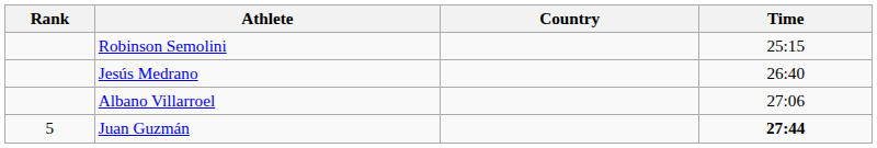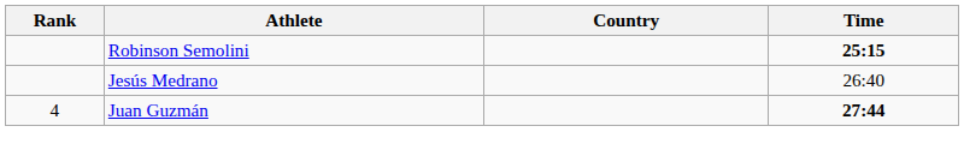 <table class="wikitable sortable" style=" text-align:center; font-size:95%;" width="50%">
 <tr>
 </tr>
 <tr>
 <th width=5%>Rank</th>
 <th width=20%>Athlete</th>
 <th width=15%>Country</th>
 <th width=10%>Time</th>
 </tr>
 <tr>
 <td align=center></td>
 <td align=left><a href='#'>Robinson Semolini</a></td>
 <td align=left></td>
-<td>25:15</td>
+<td><strong>25:15</strong></td>
 </tr>
 <tr>
 <td align=center></td>
 <td align=left><a href='#'>Jesús Medrano</a></td>
 <td align=left></td>
 <td>26:40</td>
 </tr>
 <tr>
-<td align=center></td>
-<td align=left><a href='#'>Albano Villarroel</a></td>
-<td align=left></td>
-<td>27:06</td>
-</tr>
-<tr>
-<td align=center>5</td>
+<td align=center>4</td>
 <td align=left><a href='#'>Juan Guzmán</a></td>
 <td align=left></td>
 <td><strong>27:44</strong></td>
 </tr>
 </table>
